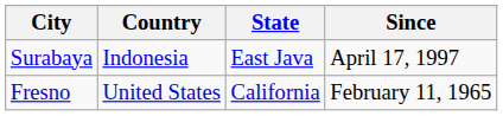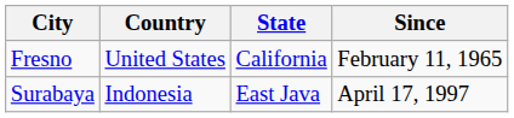 <table class="wikitable">
 <tr>
 <th>City</th>
 <th>Country</th>
 <th><a href='#'>State</a></th>
 <th>Since</th>
 </tr>
 <tr>
+<td><a href='#'>Fresno</a></td>
+<td><a href='#'>United States</a></td>
+<td><a href='#'>California</a></td>
+<td>February 11, 1965</td>
+</tr>
+<tr>
 <td><a href='#'>Surabaya</a></td>
 <td><a href='#'>Indonesia</a></td>
 <td><a href='#'>East Java</a></td>
 <td>April 17, 1997</td>
 </tr>
-<tr>
-<td><a href='#'>Fresno</a></td>
-<td><a href='#'>United States</a></td>
-<td><a href='#'>California</a></td>
-<td>February 11, 1965</td>
-</tr>
 </table>
